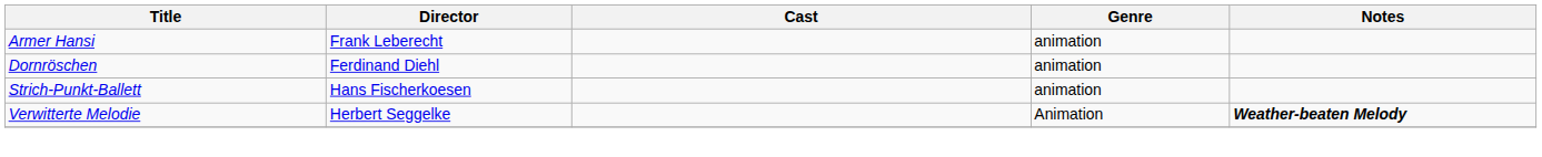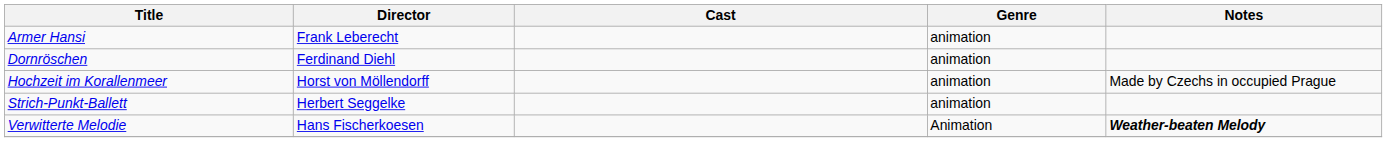 <table class="wikitable" style="width:100%;">
 <tr>
 <th style="width:21%;">Title</th>
 <th style="width:16%;">Director</th>
 <th style="width:30%;">Cast</th>
 <th style="width:13%;">Genre</th>
 <th style="width:20%;">Notes</th>
 </tr>
 <tr>
 <td><em><a href='#'>Armer Hansi </a></em></td>
 <td><a href='#'>Frank Leberecht</a></td>
 <td></td>
 <td>animation</td>
 <td></td>
 </tr>
 <tr>
 <td><em><a href='#'>Dornröschen </a></em></td>
 <td><a href='#'>Ferdinand Diehl</a></td>
 <td></td>
 <td>animation</td>
 <td></td>
 </tr>
 <tr>
+<td><em><a href='#'>Hochzeit im Korallenmeer</a></em></td>
+<td><a href='#'>Horst von Möllendorff</a></td>
+<td></td>
+<td>animation</td>
+<td>Made by Czechs in occupied Prague</td>
+</tr>
+<tr>
 <td><em><a href='#'>Strich-Punkt-Ballett </a></em></td>
-<td><a href='#'>Hans Fischerkoesen</a></td>
+<td><a href='#'>Herbert Seggelke</a></td>
 <td></td>
 <td>animation</td>
 <td></td>
 </tr>
 <tr>
 <td><em><a href='#'>Verwitterte Melodie</a></em></td>
-<td><a href='#'>Herbert Seggelke</a></td>
+<td><a href='#'>Hans Fischerkoesen</a></td>
 <td></td>
 <td>Animation</td>
 <td><strong><em>Weather-beaten Melody</em></strong></td>
 </tr>
 <tr>
 </tr>
 </table>
